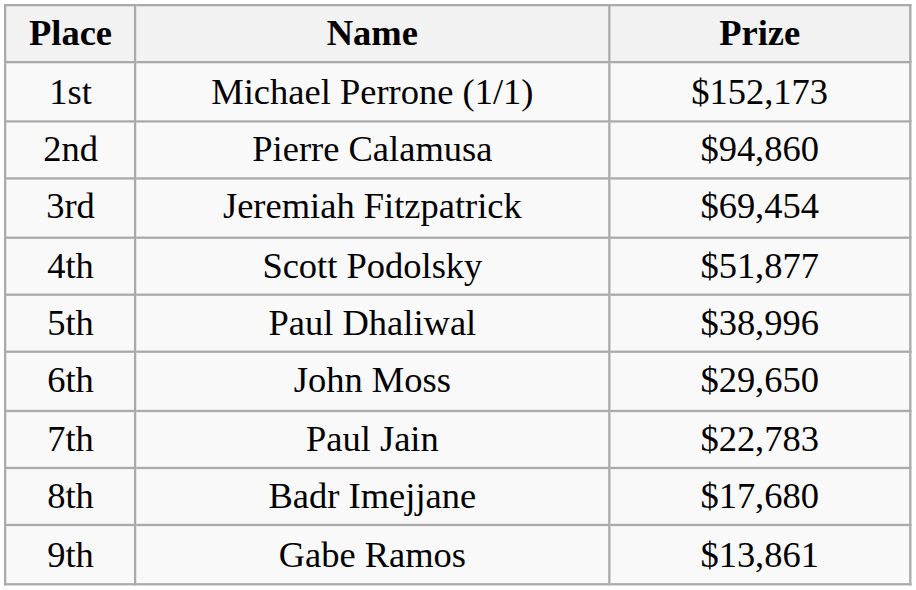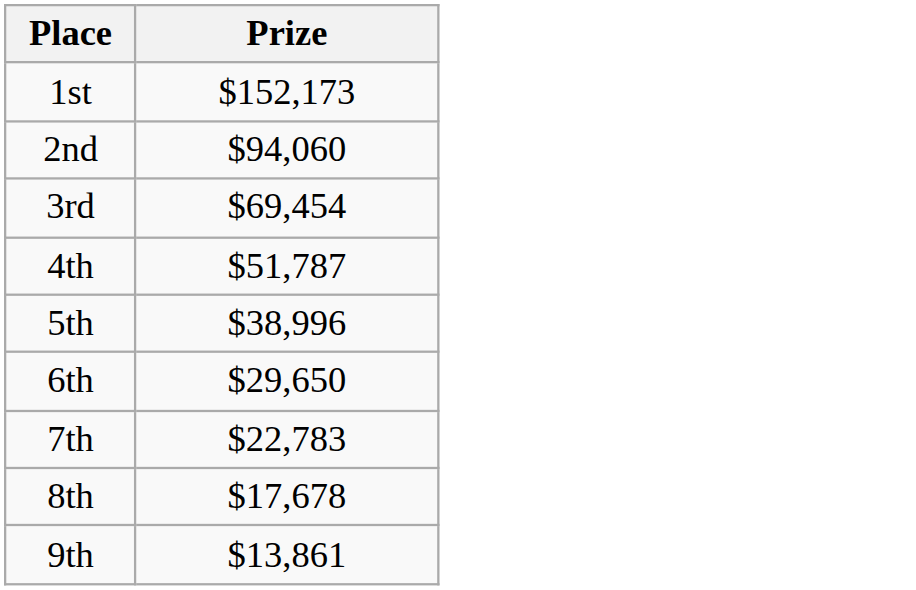 <table class="wikitable">
 <tr>
 <th width="50">Place</th>
-<th width="200">Name</th>
 <th width="125">Prize</th>
 </tr>
 <tr>
 <td align = "center">1st</td>
-<td align = "center"> Michael Perrone (1/1)</td>
 <td align="center">$152,173</td>
 </tr>
 <tr>
 <td align = "center">2nd</td>
-<td align = "center"> Pierre Calamusa</td>
-<td align="center">$94,860</td>
+<td align="center">$94,060</td>
 </tr>
 <tr>
 <td align = "center">3rd</td>
-<td align = "center"> Jeremiah Fitzpatrick</td>
 <td align="center">$69,454</td>
 </tr>
 <tr>
 <td align = "center">4th</td>
-<td align = "center"> Scott Podolsky</td>
-<td align="center">$51,877</td>
+<td align="center">$51,787</td>
 </tr>
 <tr>
 <td align = "center">5th</td>
-<td align = "center"> Paul Dhaliwal</td>
 <td align="center">$38,996</td>
 </tr>
 <tr>
 <td align = "center">6th</td>
-<td align = "center"> John Moss</td>
 <td align="center">$29,650</td>
 </tr>
 <tr>
 <td align = "center">7th</td>
-<td align = "center"> Paul Jain</td>
 <td align="center">$22,783</td>
 </tr>
 <tr>
 <td align = "center">8th</td>
-<td align = "center"> Badr Imejjane</td>
-<td align="center">$17,680</td>
+<td align="center">$17,678</td>
 </tr>
 <tr>
 <td align = "center">9th</td>
-<td align = "center"> Gabe Ramos</td>
 <td align="center">$13,861</td>
 </tr>
 </table>
